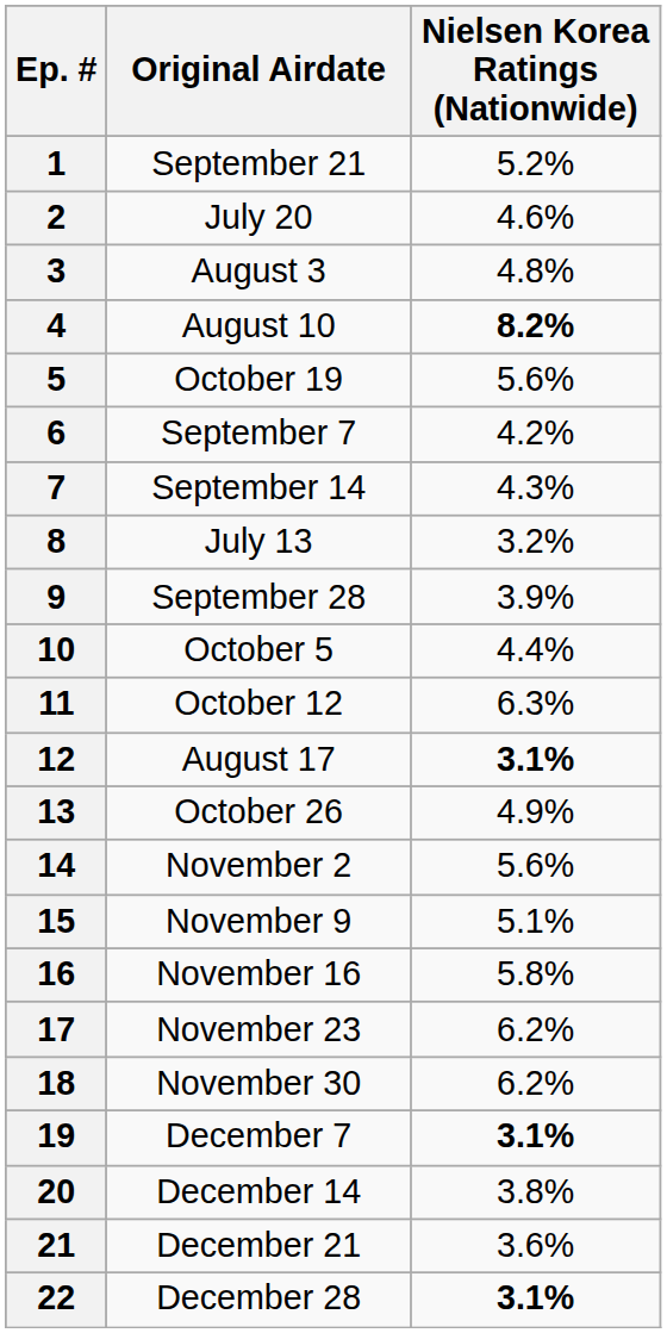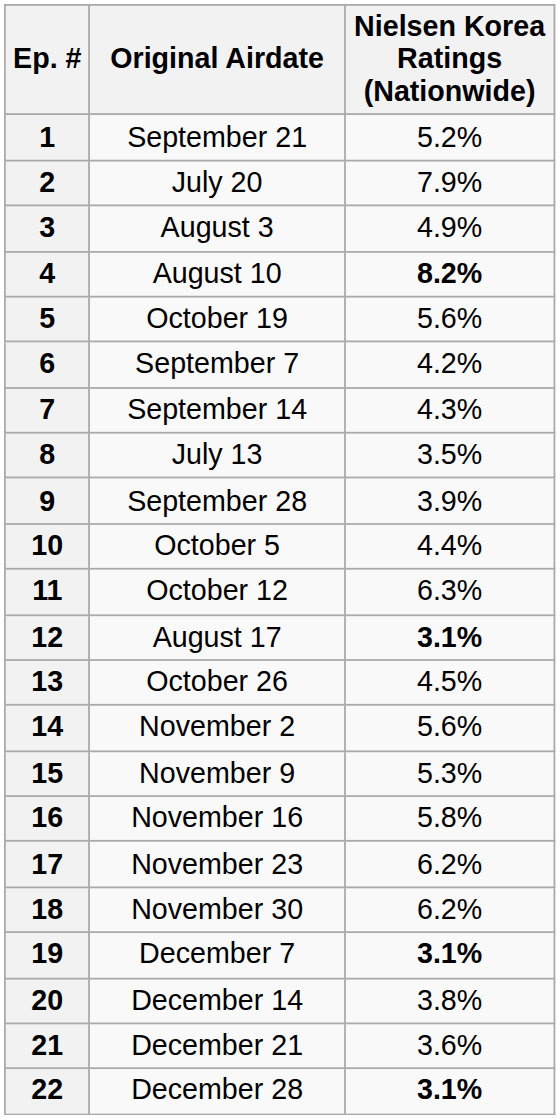 <table class="wikitable" style="text-align:center">
 <tr>
 <th style=width:40px>Ep. #</th>
 <th style=width:135px>Original Airdate</th>
 <th colspan="1" width=110>Nielsen Korea Ratings (Nationwide)<br></th>
 </tr>
 <tr>
 <th>1</th>
 <td>September 21</td>
 <td>5.2%</td>
 </tr>
 <tr>
 <th>2</th>
 <td>July 20</td>
-<td>4.6%</td>
+<td>7.9%</td>
 </tr>
 <tr>
 <th>3</th>
 <td>August 3</td>
-<td>4.8%</td>
+<td>4.9%</td>
 </tr>
 <tr>
 <th>4</th>
 <td>August 10</td>
 <td><span><strong>8.2%</strong></span></td>
 </tr>
 <tr>
 <th>5</th>
 <td>October 19</td>
 <td>5.6%</td>
 </tr>
 <tr>
 <th>6</th>
 <td>September 7</td>
 <td>4.2%</td>
 </tr>
 <tr>
 <th>7</th>
 <td>September 14</td>
 <td>4.3%</td>
 </tr>
 <tr>
 <th>8</th>
 <td>July 13</td>
-<td>3.2%</td>
+<td>3.5%</td>
 </tr>
 <tr>
 <th>9</th>
 <td>September 28</td>
 <td>3.9%</td>
 </tr>
 <tr>
 <th>10</th>
 <td>October 5</td>
 <td>4.4%</td>
 </tr>
 <tr>
 <th>11</th>
 <td>October 12</td>
 <td>6.3%</td>
 </tr>
 <tr>
 <th>12</th>
 <td>August 17</td>
 <td><span><strong>3.1%</strong></span></td>
 </tr>
 <tr>
 <th>13</th>
 <td>October 26</td>
-<td>4.9%</td>
+<td>4.5%</td>
 </tr>
 <tr>
 <th>14</th>
 <td>November 2</td>
 <td>5.6%</td>
 </tr>
 <tr>
 <th>15</th>
 <td>November 9</td>
-<td>5.1%</td>
+<td>5.3%</td>
 </tr>
 <tr>
 <th>16</th>
 <td>November 16</td>
 <td>5.8%</td>
 </tr>
 <tr>
 <th>17</th>
 <td>November 23</td>
 <td>6.2%</td>
 </tr>
 <tr>
 <th>18</th>
 <td>November 30</td>
 <td>6.2%</td>
 </tr>
 <tr>
 <th>19</th>
 <td>December 7</td>
 <td><span><strong>3.1%</strong></span></td>
 </tr>
 <tr>
 <th>20</th>
 <td>December 14</td>
 <td>3.8%</td>
 </tr>
 <tr>
 <th>21</th>
 <td>December 21</td>
 <td>3.6%</td>
 </tr>
 <tr>
 <th>22</th>
 <td>December 28</td>
 <td><span><strong>3.1%</strong></span></td>
 </tr>
 <tr>
 </tr>
 </table>
